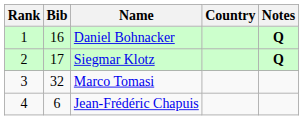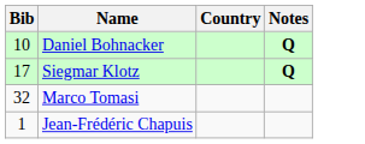 <table class="wikitable" style="text-align:center;">
 <tr>
-<th>Rank</th>
 <th>Bib</th>
 <th>Name</th>
 <th>Country</th>
 <th>Notes</th>
 </tr>
 <tr bgcolor="#ccffcc">
-<td>1</td>
-<td>16</td>
+<td>10</td>
 <td align=left><a href='#'>Daniel Bohnacker</a></td>
 <td align=left></td>
 <td><strong>Q</strong></td>
 </tr>
 <tr bgcolor="#ccffcc">
-<td>2</td>
 <td>17</td>
 <td align=left><a href='#'>Siegmar Klotz</a></td>
 <td align=left></td>
 <td><strong>Q</strong></td>
 </tr>
 <tr>
-<td>3</td>
 <td>32</td>
 <td align=left><a href='#'>Marco Tomasi</a></td>
 <td align=left></td>
 <td></td>
 </tr>
 <tr>
-<td>4</td>
-<td>6</td>
+<td>1</td>
 <td align=left><a href='#'>Jean-Frédéric Chapuis</a></td>
 <td align=left></td>
 <td></td>
 </tr>
 </table>
